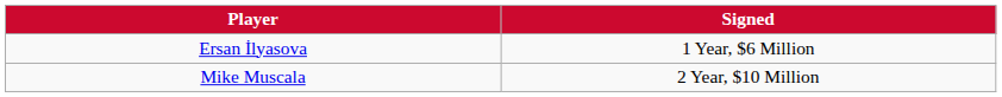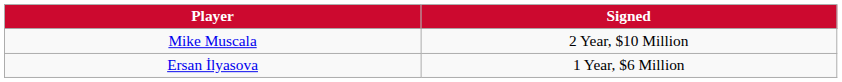 <table class="wikitable sortable sortable" style="text-align: center;">
 <tr>
 <th style="background:#cc092f; color:white" width="10%">Player</th>
 <th style="background:#cc092f; color:white" width="10%">Signed</th>
 </tr>
 <tr style="text-align: center">
+<td><a href='#'>Mike Muscala</a></td>
+<td>2 Year, $10 Million</td>
+</tr>
+<tr style="text-align: center">
 <td><a href='#'>Ersan İlyasova</a></td>
 <td>1 Year, $6 Million</td>
 </tr>
-<tr style="text-align: center">
-<td><a href='#'>Mike Muscala</a></td>
-<td>2 Year, $10 Million</td>
-</tr>
 </table>
